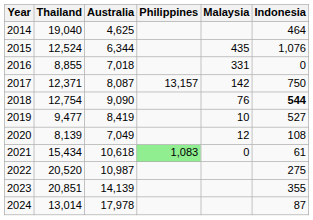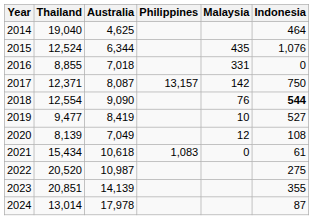 <table class="wikitable" style="text-align: right;">
 <tr>
 <th>Year</th>
 <th>Thailand</th>
 <th>Australia</th>
 <th>Philippines</th>
 <th>Malaysia</th>
 <th>Indonesia</th>
 </tr>
 <tr>
 <td>2014</td>
 <td>19,040</td>
 <td>4,625</td>
 <td></td>
 <td></td>
 <td>464</td>
 </tr>
 <tr>
 <td>2015</td>
 <td>12,524</td>
 <td>6,344</td>
 <td></td>
 <td>435</td>
 <td>1,076</td>
 </tr>
 <tr>
 <td>2016</td>
 <td>8,855</td>
 <td>7,018</td>
 <td></td>
 <td>331</td>
 <td>0</td>
 </tr>
 <tr>
 <td>2017</td>
 <td>12,371</td>
 <td>8,087</td>
 <td>13,157</td>
 <td>142</td>
 <td>750</td>
 </tr>
 <tr>
 <td>2018</td>
-<td>12,754</td>
+<td>12,554</td>
 <td>9,090</td>
 <td></td>
 <td>76</td>
 <td><strong>544</strong></td>
 </tr>
 <tr>
 <td>2019</td>
 <td>9,477</td>
 <td>8,419</td>
 <td></td>
 <td>10</td>
 <td>527</td>
 </tr>
 <tr>
 <td>2020</td>
 <td>8,139</td>
 <td>7,049</td>
 <td></td>
 <td>12</td>
 <td>108</td>
 </tr>
 <tr>
 <td>2021</td>
 <td>15,434</td>
 <td>10,618</td>
-<td style="background: lightgreen;">1,083</td>
+<td>1,083</td>
 <td>0</td>
 <td>61</td>
 </tr>
 <tr>
 <td>2022</td>
 <td>20,520</td>
 <td>10,987</td>
 <td></td>
 <td></td>
 <td>275</td>
 </tr>
 <tr>
 <td>2023</td>
 <td>20,851</td>
 <td>14,139</td>
 <td></td>
 <td></td>
 <td>355</td>
 </tr>
 <tr>
 <td>2024</td>
 <td>13,014</td>
 <td>17,978</td>
 <td></td>
 <td></td>
 <td>87</td>
 </tr>
 </table>
